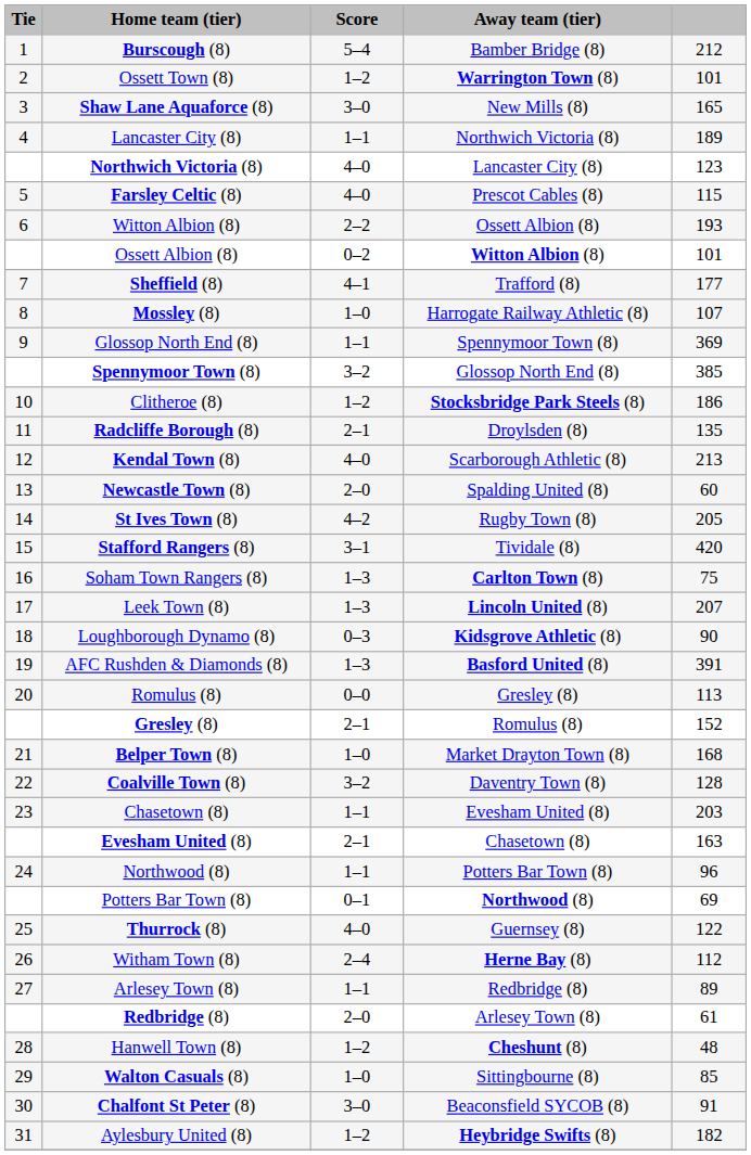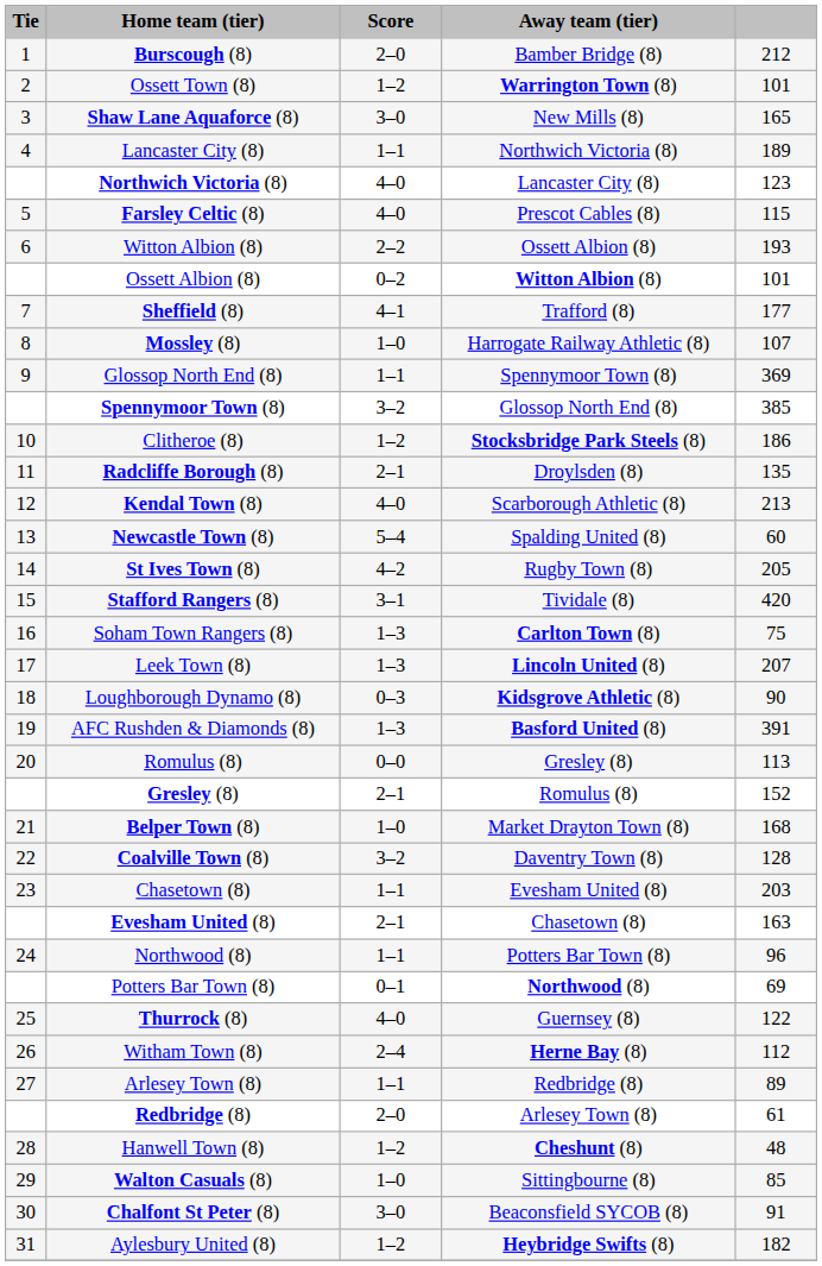 <table class="wikitable" style="width: 600px; background:WhiteSmoke; text-align:center; font-size:90%">
 <tr>
 <td scope="col" style="width:  5.00%; background:silver;"><strong>Tie</strong></td>
 <td scope="col" style="width: 36.25%; background:silver;"><strong>Home team (tier)</strong></td>
 <td scope="col" style="width: 12.50%; background:silver;"><strong>Score</strong></td>
 <td scope="col" style="width: 36.25%; background:silver;"><strong>Away team (tier)</strong></td>
 <td scope="col" style="width: 10.00%; background:silver;"><strong></strong></td>
 </tr>
 <tr>
 <td>1</td>
 <td><strong><a href='#'>Burscough</a></strong> (8)</td>
-<td>5–4</td>
+<td>2–0</td>
 <td><a href='#'>Bamber Bridge</a> (8)</td>
 <td>212</td>
 </tr>
 <tr>
 <td>2</td>
 <td><a href='#'>Ossett Town</a> (8)</td>
 <td>1–2</td>
 <td><strong><a href='#'>Warrington Town</a></strong> (8)</td>
 <td>101</td>
 </tr>
 <tr>
 <td>3</td>
 <td><strong><a href='#'>Shaw Lane Aquaforce</a></strong> (8)</td>
 <td>3–0</td>
 <td><a href='#'>New Mills</a> (8)</td>
 <td>165</td>
 </tr>
 <tr>
 <td>4</td>
 <td><a href='#'>Lancaster City</a> (8)</td>
 <td>1–1</td>
 <td><a href='#'>Northwich Victoria</a> (8)</td>
 <td>189</td>
 </tr>
 <tr style="background:white;">
 <td><em></em></td>
 <td><strong><a href='#'>Northwich Victoria</a></strong> (8)</td>
 <td>4–0</td>
 <td><a href='#'>Lancaster City</a> (8)</td>
 <td>123</td>
 </tr>
 <tr>
 <td>5</td>
 <td><strong><a href='#'>Farsley Celtic</a></strong> (8)</td>
 <td>4–0</td>
 <td><a href='#'>Prescot Cables</a> (8)</td>
 <td>115</td>
 </tr>
 <tr>
 <td>6</td>
 <td><a href='#'>Witton Albion</a> (8)</td>
 <td>2–2</td>
 <td><a href='#'>Ossett Albion</a> (8)</td>
 <td>193</td>
 </tr>
 <tr style="background:white;">
 <td><em></em></td>
 <td><a href='#'>Ossett Albion</a> (8)</td>
 <td>0–2</td>
 <td><strong><a href='#'>Witton Albion</a></strong> (8)</td>
 <td>101</td>
 </tr>
 <tr>
 <td>7</td>
 <td><strong><a href='#'>Sheffield</a></strong> (8)</td>
 <td>4–1</td>
 <td><a href='#'>Trafford</a> (8)</td>
 <td>177</td>
 </tr>
 <tr>
 <td>8</td>
 <td><strong><a href='#'>Mossley</a></strong> (8)</td>
 <td>1–0</td>
 <td><a href='#'>Harrogate Railway Athletic</a> (8)</td>
 <td>107</td>
 </tr>
 <tr>
 <td>9</td>
 <td><a href='#'>Glossop North End</a> (8)</td>
 <td>1–1</td>
 <td><a href='#'>Spennymoor Town</a> (8)</td>
 <td>369</td>
 </tr>
 <tr style="background:white;">
 <td><em></em></td>
 <td><strong><a href='#'>Spennymoor Town</a></strong> (8)</td>
 <td>3–2</td>
 <td><a href='#'>Glossop North End</a> (8)</td>
 <td>385</td>
 </tr>
 <tr>
 <td>10</td>
 <td><a href='#'>Clitheroe</a> (8)</td>
 <td>1–2</td>
 <td><strong><a href='#'>Stocksbridge Park Steels</a></strong> (8)</td>
 <td>186</td>
 </tr>
 <tr>
 <td>11</td>
 <td><strong><a href='#'>Radcliffe Borough</a></strong> (8)</td>
 <td>2–1</td>
 <td><a href='#'>Droylsden</a> (8)</td>
 <td>135</td>
 </tr>
 <tr>
 <td>12</td>
 <td><strong><a href='#'>Kendal Town</a></strong> (8)</td>
 <td>4–0</td>
 <td><a href='#'>Scarborough Athletic</a> (8)</td>
 <td>213</td>
 </tr>
 <tr>
 <td>13</td>
 <td><strong><a href='#'>Newcastle Town</a></strong> (8)</td>
-<td>2–0</td>
+<td>5–4</td>
 <td><a href='#'>Spalding United</a> (8)</td>
 <td>60</td>
 </tr>
 <tr>
 <td>14</td>
 <td><strong><a href='#'>St Ives Town</a></strong> (8)</td>
 <td>4–2</td>
 <td><a href='#'>Rugby Town</a> (8)</td>
 <td>205</td>
 </tr>
 <tr>
 <td>15</td>
 <td><strong><a href='#'>Stafford Rangers</a></strong> (8)</td>
 <td>3–1</td>
 <td><a href='#'>Tividale</a> (8)</td>
 <td>420</td>
 </tr>
 <tr>
 <td>16</td>
 <td><a href='#'>Soham Town Rangers</a> (8)</td>
 <td>1–3</td>
 <td><strong><a href='#'>Carlton Town</a></strong> (8)</td>
 <td>75</td>
 </tr>
 <tr>
 <td>17</td>
 <td><a href='#'>Leek Town</a> (8)</td>
 <td>1–3</td>
 <td><strong><a href='#'>Lincoln United</a></strong> (8)</td>
 <td>207</td>
 </tr>
 <tr>
 <td>18</td>
 <td><a href='#'>Loughborough Dynamo</a> (8)</td>
 <td>0–3</td>
 <td><strong><a href='#'>Kidsgrove Athletic</a></strong> (8)</td>
 <td>90</td>
 </tr>
 <tr>
 <td>19</td>
 <td><a href='#'>AFC Rushden & Diamonds</a> (8)</td>
 <td>1–3</td>
 <td><strong><a href='#'>Basford United</a></strong> (8)</td>
 <td>391</td>
 </tr>
 <tr>
 <td>20</td>
 <td><a href='#'>Romulus</a> (8)</td>
 <td>0–0</td>
 <td><a href='#'>Gresley</a> (8)</td>
 <td>113</td>
 </tr>
 <tr style="background:white;">
 <td><em></em></td>
 <td><strong><a href='#'>Gresley</a></strong> (8)</td>
 <td>2–1</td>
 <td><a href='#'>Romulus</a> (8)</td>
 <td>152</td>
 </tr>
 <tr>
 <td>21</td>
 <td><strong><a href='#'>Belper Town</a></strong> (8)</td>
 <td>1–0</td>
 <td><a href='#'>Market Drayton Town</a> (8)</td>
 <td>168</td>
 </tr>
 <tr>
 <td>22</td>
 <td><strong><a href='#'>Coalville Town</a></strong> (8)</td>
 <td>3–2</td>
 <td><a href='#'>Daventry Town</a> (8)</td>
 <td>128</td>
 </tr>
 <tr>
 <td>23</td>
 <td><a href='#'>Chasetown</a> (8)</td>
 <td>1–1</td>
 <td><a href='#'>Evesham United</a> (8)</td>
 <td>203</td>
 </tr>
 <tr style="background:white;">
 <td><em></em></td>
 <td><strong><a href='#'>Evesham United</a></strong> (8)</td>
 <td>2–1</td>
 <td><a href='#'>Chasetown</a> (8)</td>
 <td>163</td>
 </tr>
 <tr>
 <td>24</td>
 <td><a href='#'>Northwood</a> (8)</td>
 <td>1–1</td>
 <td><a href='#'>Potters Bar Town</a> (8)</td>
 <td>96</td>
 </tr>
 <tr style="background:white;">
 <td><em></em></td>
 <td><a href='#'>Potters Bar Town</a> (8)</td>
 <td>0–1</td>
 <td><strong><a href='#'>Northwood</a></strong> (8)</td>
 <td>69</td>
 </tr>
 <tr>
 <td>25</td>
 <td><strong><a href='#'>Thurrock</a></strong> (8)</td>
 <td>4–0</td>
 <td><a href='#'>Guernsey</a> (8)</td>
 <td>122</td>
 </tr>
 <tr>
 <td>26</td>
 <td><a href='#'>Witham Town</a> (8)</td>
 <td>2–4</td>
 <td><strong><a href='#'>Herne Bay</a></strong> (8)</td>
 <td>112</td>
 </tr>
 <tr>
 <td>27</td>
 <td><a href='#'>Arlesey Town</a> (8)</td>
 <td>1–1</td>
 <td><a href='#'>Redbridge</a> (8)</td>
 <td>89</td>
 </tr>
 <tr style="background:white;">
 <td><em></em></td>
 <td><strong><a href='#'>Redbridge</a></strong> (8)</td>
 <td>2–0</td>
 <td><a href='#'>Arlesey Town</a> (8)</td>
 <td>61</td>
 </tr>
 <tr>
 <td>28</td>
 <td><a href='#'>Hanwell Town</a> (8)</td>
 <td>1–2</td>
 <td><strong><a href='#'>Cheshunt</a></strong> (8)</td>
 <td>48</td>
 </tr>
 <tr>
 <td>29</td>
 <td><strong><a href='#'>Walton Casuals</a></strong> (8)</td>
 <td>1–0</td>
 <td><a href='#'>Sittingbourne</a> (8)</td>
 <td>85</td>
 </tr>
 <tr>
 <td>30</td>
 <td><strong><a href='#'>Chalfont St Peter</a></strong> (8)</td>
 <td>3–0</td>
 <td><a href='#'>Beaconsfield SYCOB</a> (8)</td>
 <td>91</td>
 </tr>
 <tr>
 <td>31</td>
 <td><a href='#'>Aylesbury United</a> (8)</td>
 <td>1–2</td>
 <td><strong><a href='#'>Heybridge Swifts</a></strong> (8)</td>
 <td>182</td>
 </tr>
 <tr>
 </tr>
 </table>
